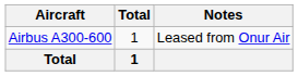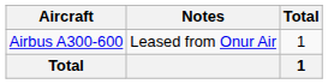 <table class="wikitable" style="margin:1em auto;">
 <tr>
 <th>Aircraft</th>
+<th>Notes</th>
 <th>Total</th>
-<th>Notes</th>
 </tr>
 <tr>
 <td><a href='#'>Airbus A300-600</a></td>
+<td>Leased from <a href='#'>Onur Air</a></td>
 <td align=center>1</td>
-<td>Leased from <a href='#'>Onur Air</a></td>
 </tr>
 <tr>
 <th>Total</th>
+<th></th>
 <th>1</th>
-<th></th>
 </tr>
 </table>
